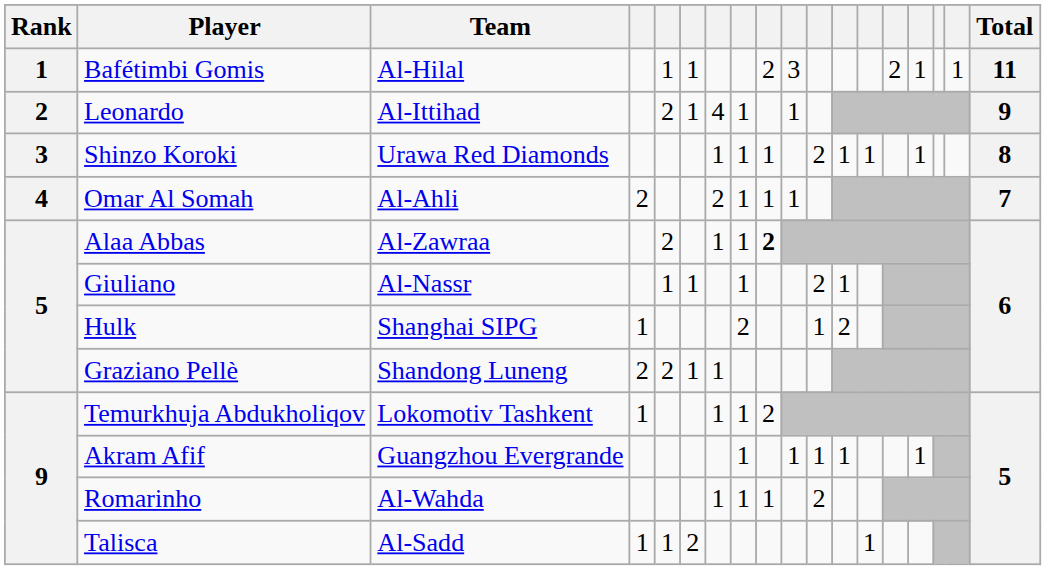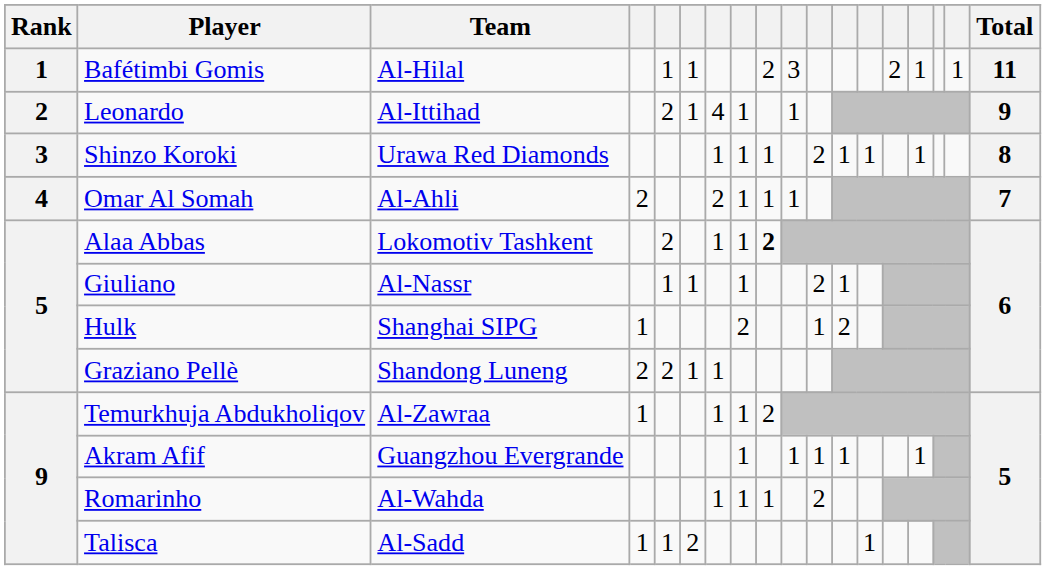 <table class="wikitable" style="text-align:center; font-size:90%">
 <tr>
 <th>Rank</th>
 <th>Player</th>
 <th>Team</th>
 <th></th>
 <th></th>
 <th></th>
 <th></th>
 <th></th>
 <th></th>
 <th></th>
 <th></th>
 <th></th>
 <th></th>
 <th></th>
 <th></th>
 <th></th>
 <th></th>
 <th>Total</th>
 </tr>
 <tr>
 <th>1</th>
 <td align=left> <a href='#'>Bafétimbi Gomis</a></td>
 <td align=left> <a href='#'>Al-Hilal</a></td>
 <td></td>
 <td>1</td>
 <td>1</td>
 <td></td>
 <td></td>
 <td>2</td>
 <td>3</td>
 <td></td>
 <td></td>
 <td></td>
 <td>2</td>
 <td>1</td>
 <td></td>
 <td>1</td>
 <th>11</th>
 </tr>
 <tr>
 <th>2</th>
 <td align=left> <a href='#'>Leonardo</a></td>
 <td align=left> <a href='#'>Al-Ittihad</a></td>
 <td></td>
 <td>2</td>
 <td>1</td>
 <td>4</td>
 <td>1</td>
 <td></td>
 <td>1</td>
 <td></td>
 <td bgcolor="silver" colspan=6></td>
 <th>9</th>
 </tr>
 <tr>
 <th>3</th>
 <td align=left> <a href='#'>Shinzo Koroki</a></td>
 <td align=left> <a href='#'>Urawa Red Diamonds</a></td>
 <td></td>
 <td></td>
 <td></td>
 <td>1</td>
 <td>1</td>
 <td>1</td>
 <td></td>
 <td>2</td>
 <td>1</td>
 <td>1</td>
 <td></td>
 <td>1</td>
 <td></td>
 <td></td>
 <th>8</th>
 </tr>
 <tr>
 <th>4</th>
 <td align=left> <a href='#'>Omar Al Somah</a></td>
 <td align=left> <a href='#'>Al-Ahli</a></td>
 <td>2</td>
 <td></td>
 <td></td>
 <td>2</td>
 <td>1</td>
 <td>1</td>
 <td>1</td>
 <td></td>
 <td bgcolor="silver" colspan=6></td>
 <th>7</th>
 </tr>
 <tr>
 <th rowspan=4>5</th>
 <td align=left> <a href='#'>Alaa Abbas</a></td>
-<td align=left> <a href='#'>Al-Zawraa</a></td>
+<td align=left> <a href='#'>Lokomotiv Tashkent</a></td>
 <td></td>
 <td>2</td>
 <td></td>
 <td>1</td>
 <td>1</td>
 <td><strong>2</strong></td>
 <td bgcolor="silver" colspan=8></td>
 <th rowspan=4>6</th>
 </tr>
 <tr>
 <td align=left> <a href='#'>Giuliano</a></td>
 <td align=left> <a href='#'>Al-Nassr</a></td>
 <td></td>
 <td>1</td>
 <td>1</td>
 <td></td>
 <td>1</td>
 <td></td>
 <td></td>
 <td>2</td>
 <td>1</td>
 <td></td>
 <td bgcolor="silver" colspan=4></td>
 </tr>
 <tr>
 <td align=left> <a href='#'>Hulk</a></td>
 <td align=left> <a href='#'>Shanghai SIPG</a></td>
 <td>1</td>
 <td></td>
 <td></td>
 <td></td>
 <td>2</td>
 <td></td>
 <td></td>
 <td>1</td>
 <td>2</td>
 <td></td>
 <td bgcolor="silver" colspan=4></td>
 </tr>
 <tr>
 <td align=left> <a href='#'>Graziano Pellè</a></td>
 <td align=left> <a href='#'>Shandong Luneng</a></td>
 <td>2</td>
 <td>2</td>
 <td>1</td>
 <td>1</td>
 <td></td>
 <td></td>
 <td></td>
 <td></td>
 <td bgcolor="silver" colspan=6></td>
 </tr>
 <tr>
 <th rowspan=4>9</th>
 <td align=left> <a href='#'>Temurkhuja Abdukholiqov</a></td>
-<td align=left> <a href='#'>Lokomotiv Tashkent</a></td>
+<td align=left> <a href='#'>Al-Zawraa</a></td>
 <td>1</td>
 <td></td>
 <td></td>
 <td>1</td>
 <td>1</td>
 <td>2</td>
 <td bgcolor="silver" colspan=8></td>
 <th rowspan=4>5</th>
 </tr>
 <tr>
 <td align=left> <a href='#'>Akram Afif</a></td>
 <td align=left> <a href='#'>Guangzhou Evergrande</a></td>
 <td></td>
 <td></td>
 <td></td>
 <td></td>
 <td>1</td>
 <td></td>
 <td>1</td>
 <td>1</td>
 <td>1</td>
 <td></td>
 <td></td>
 <td>1</td>
 <td bgcolor="silver" colspan=2></td>
 </tr>
 <tr>
 <td align=left> <a href='#'>Romarinho</a></td>
 <td align=left> <a href='#'>Al-Wahda</a></td>
 <td></td>
 <td></td>
 <td></td>
 <td>1</td>
 <td>1</td>
 <td>1</td>
 <td></td>
 <td>2</td>
 <td></td>
 <td></td>
 <td bgcolor="silver" colspan=4></td>
 </tr>
 <tr>
 <td align=left> <a href='#'>Talisca</a></td>
 <td align=left> <a href='#'>Al-Sadd</a></td>
 <td>1</td>
 <td>1</td>
 <td>2</td>
 <td></td>
 <td></td>
 <td></td>
 <td></td>
 <td></td>
 <td></td>
 <td>1</td>
 <td></td>
 <td></td>
 <td bgcolor="silver" colspan=2></td>
 </tr>
 </table>
